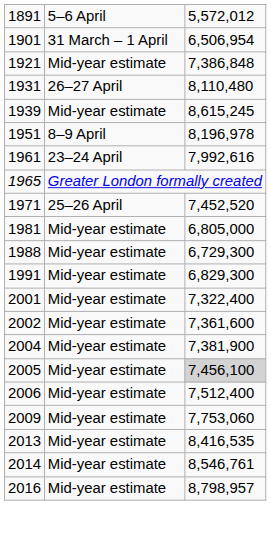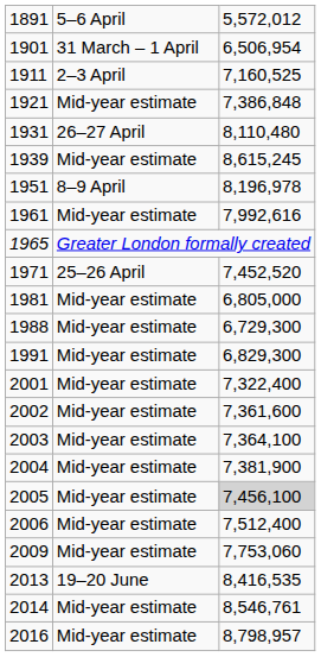 <table class="wikitable">
 <tr>
 <td>1891</td>
 <td>5–6 April</td>
 <td>5,572,012</td>
 </tr>
 <tr>
 <td>1901</td>
 <td>31 March – 1 April</td>
 <td>6,506,954</td>
+</tr>
+<tr>
+<td>1911</td>
+<td>2–3 April</td>
+<td>7,160,525</td>
 </tr>
 <tr>
 <td>1921</td>
 <td>Mid-year estimate</td>
 <td>7,386,848</td>
 </tr>
 <tr>
 <td>1931</td>
 <td>26–27 April</td>
 <td>8,110,480</td>
 </tr>
 <tr>
 <td>1939</td>
 <td>Mid-year estimate</td>
 <td>8,615,245</td>
 </tr>
 <tr>
 <td>1951</td>
 <td>8–9 April</td>
 <td>8,196,978</td>
 </tr>
 <tr>
 <td>1961</td>
-<td>23–24 April</td>
+<td>Mid-year estimate</td>
 <td>7,992,616</td>
 </tr>
 <tr>
 <td><em>1965</em></td>
 <td colspan=2><em><a href='#'>Greater London formally created</a></em></td>
 </tr>
 <tr>
 <td>1971</td>
 <td>25–26 April</td>
 <td>7,452,520</td>
 </tr>
 <tr>
 <td>1981</td>
 <td>Mid-year estimate</td>
 <td>6,805,000</td>
 </tr>
 <tr>
 <td>1988</td>
 <td>Mid-year estimate</td>
 <td>6,729,300</td>
 </tr>
 <tr>
 <td>1991</td>
 <td>Mid-year estimate</td>
 <td>6,829,300</td>
 </tr>
 <tr>
 <td>2001</td>
 <td>Mid-year estimate</td>
 <td>7,322,400</td>
 </tr>
 <tr>
 <td>2002</td>
 <td>Mid-year estimate</td>
 <td>7,361,600</td>
 </tr>
 <tr>
+<td>2003</td>
+<td>Mid-year estimate</td>
+<td>7,364,100</td>
+</tr>
+<tr>
 <td>2004</td>
 <td>Mid-year estimate</td>
 <td>7,381,900</td>
 </tr>
 <tr>
 <td>2005</td>
 <td>Mid-year estimate</td>
 <td style="background: lightgrey;">7,456,100</td>
 </tr>
 <tr>
 <td>2006</td>
 <td>Mid-year estimate</td>
 <td>7,512,400</td>
 </tr>
 <tr>
 <td>2009</td>
 <td>Mid-year estimate</td>
 <td>7,753,060</td>
 </tr>
 <tr>
 <td>2013</td>
-<td>Mid-year estimate</td>
+<td>19–20 June</td>
 <td>8,416,535</td>
 </tr>
 <tr>
 <td>2014</td>
 <td>Mid-year estimate</td>
 <td>8,546,761</td>
 </tr>
 <tr>
 <td>2016</td>
 <td>Mid-year estimate</td>
 <td>8,798,957</td>
 </tr>
 </table>
